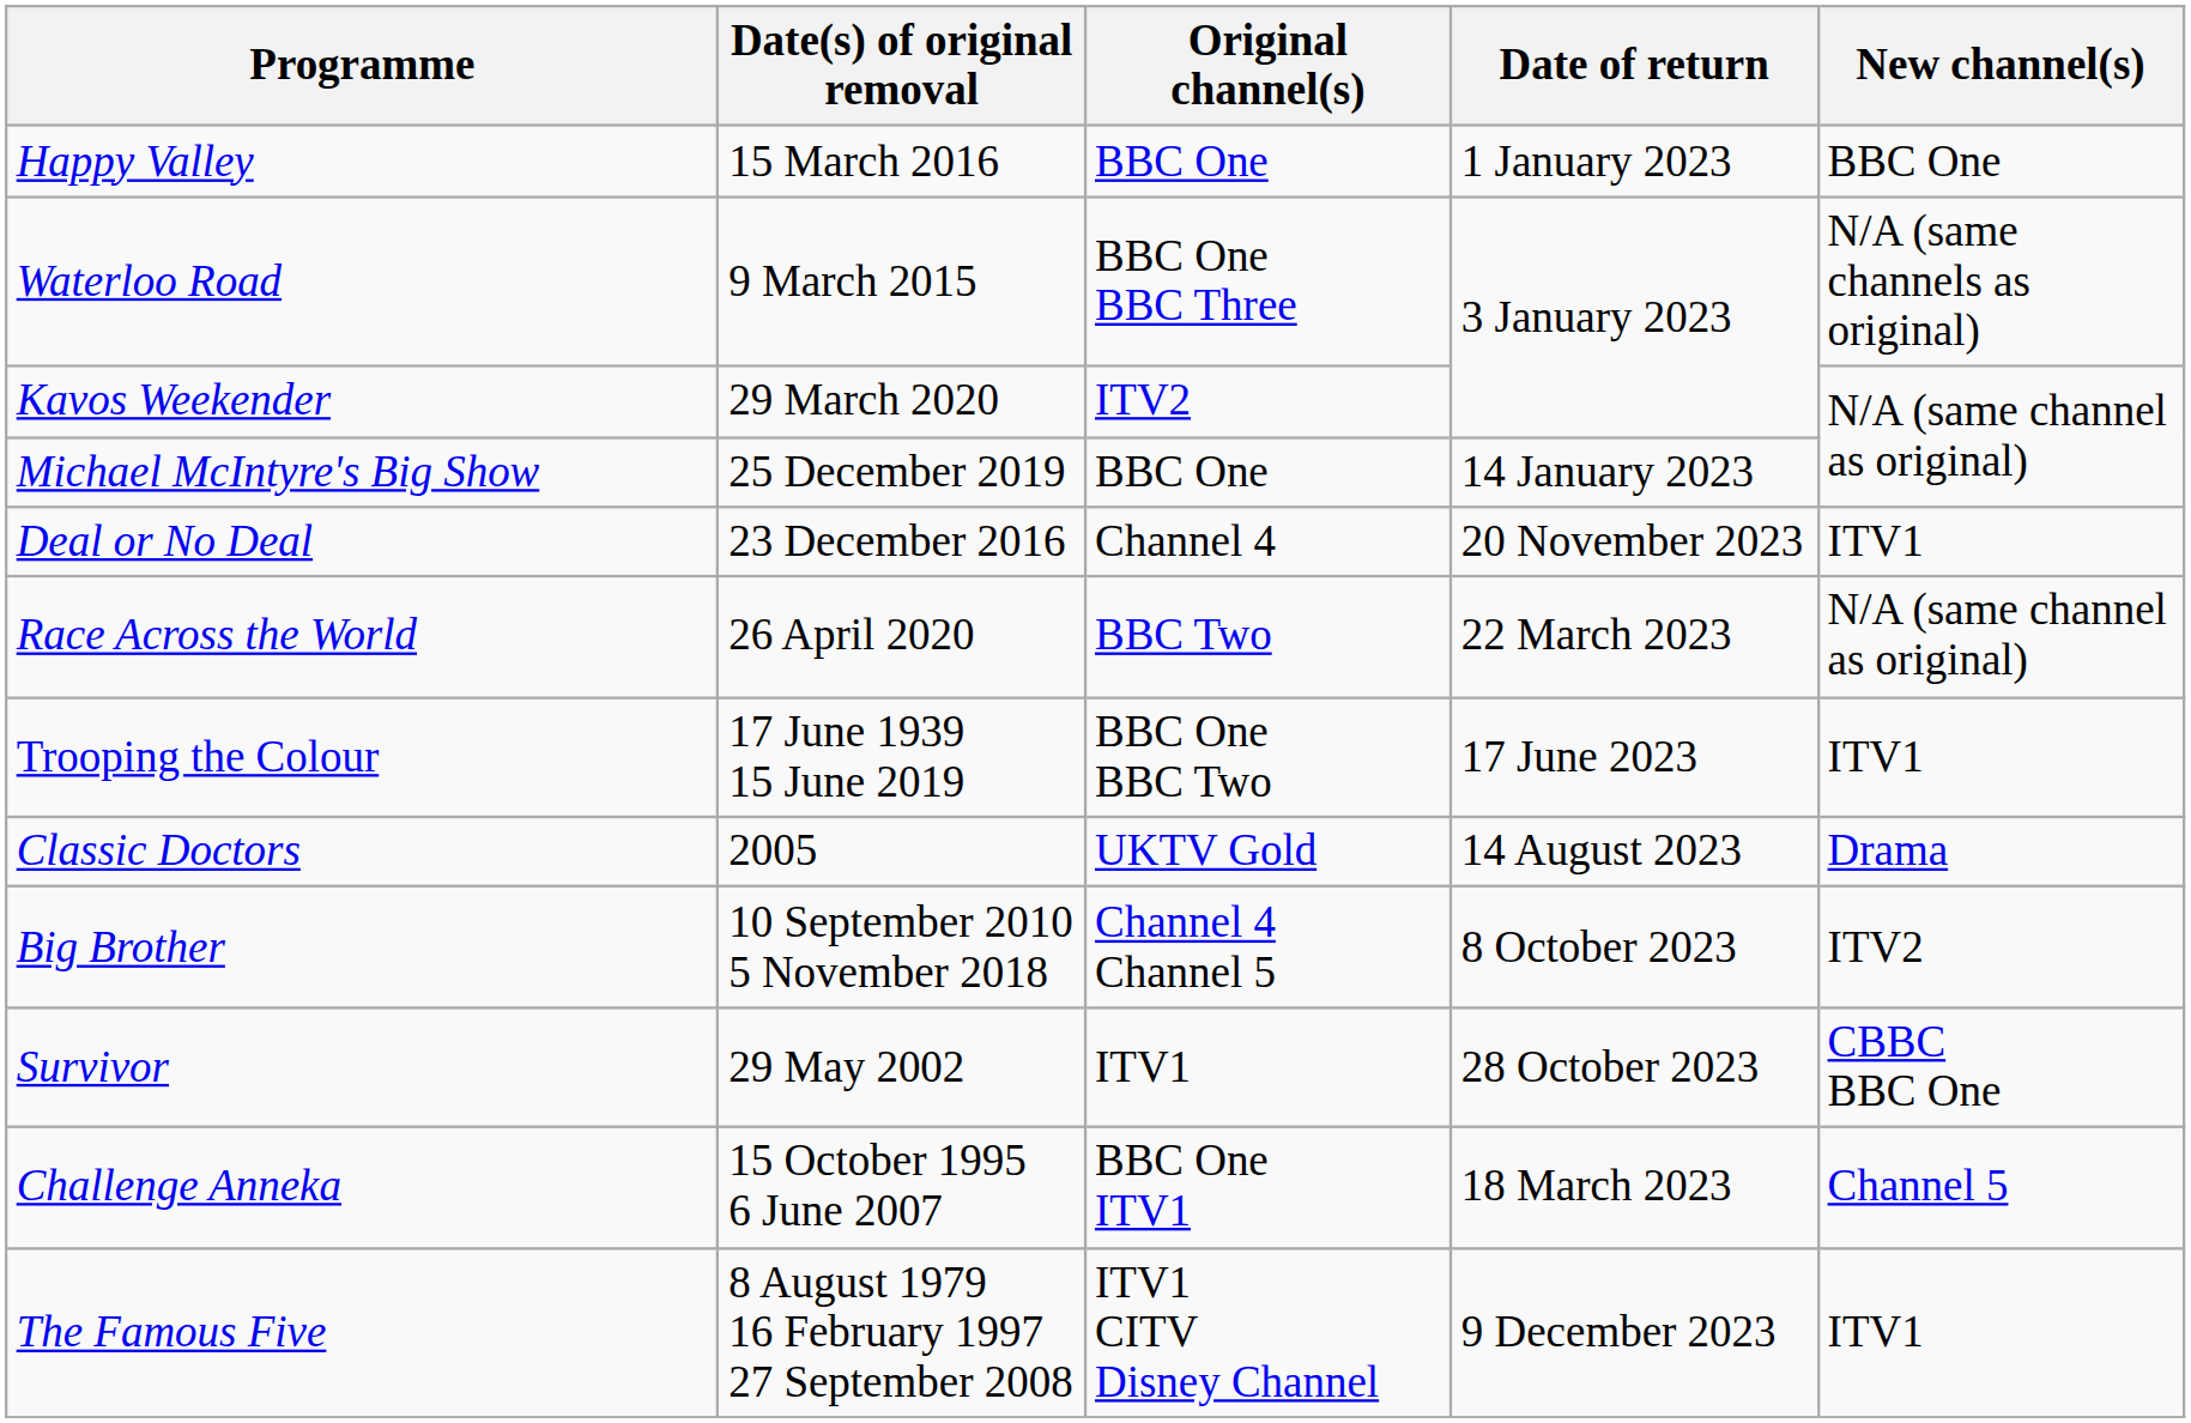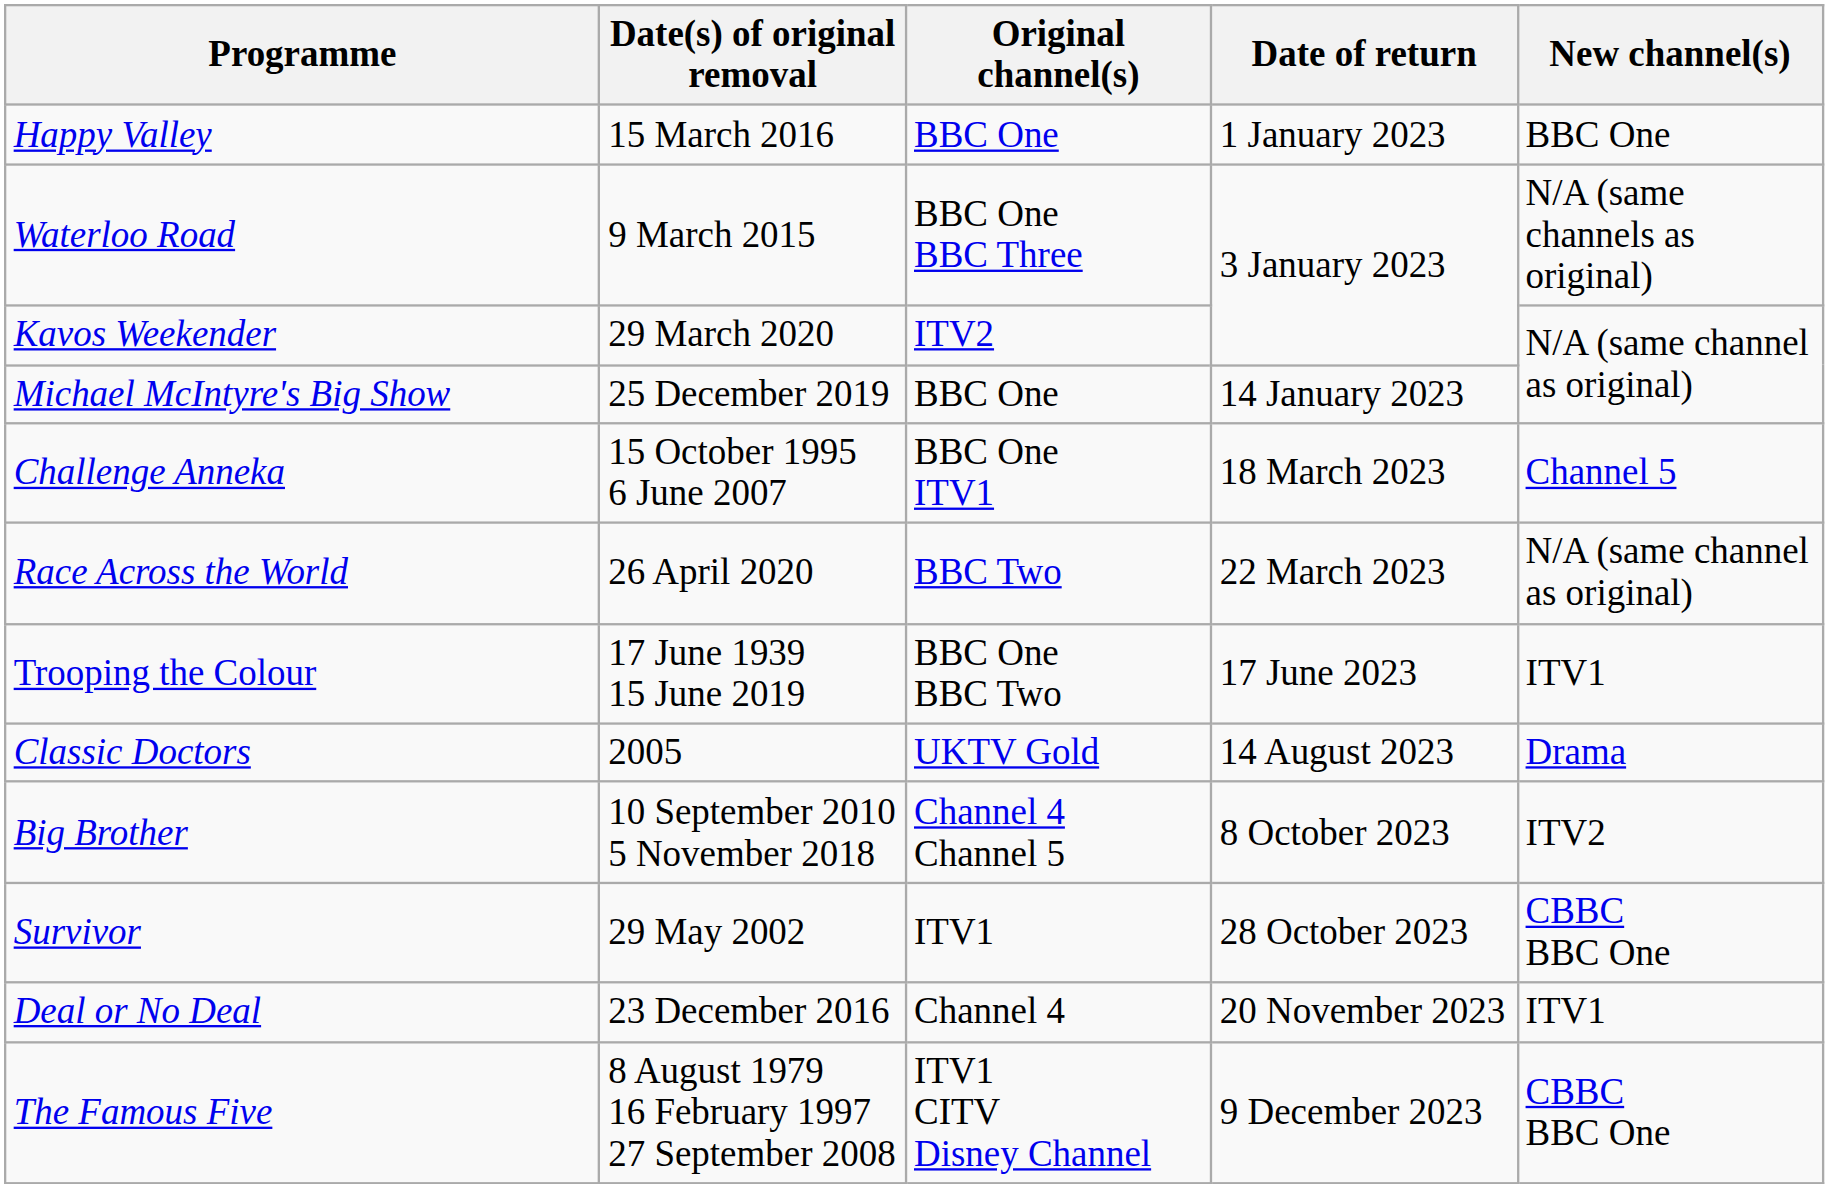 <table class="wikitable">
 <tr>
 <th width=250>Programme</th>
 <th width=125>Date(s) of original removal</th>
 <th width=125>Original channel(s)</th>
 <th width=125>Date of return</th>
 <th width=125>New channel(s)</th>
 </tr>
 <tr>
 <td><em><a href='#'>Happy Valley</a></em></td>
 <td>15 March 2016</td>
 <td><a href='#'>BBC One</a></td>
 <td>1 January 2023</td>
 <td>BBC One</td>
 </tr>
 <tr>
 <td><em><a href='#'>Waterloo Road</a></em></td>
 <td>9 March 2015</td>
 <td>BBC One<br><a href='#'>BBC Three</a></td>
 <td rowspan="2">3 January 2023</td>
 <td>N/A (same channels as original)</td>
 </tr>
 <tr>
 <td><em><a href='#'>Kavos Weekender</a></em></td>
 <td>29 March 2020</td>
 <td><a href='#'>ITV2</a></td>
 <td style="width:125px;" rowspan="2">N/A (same channel as original)</td>
 </tr>
 <tr>
 <td><em><a href='#'>Michael McIntyre's Big Show</a></em></td>
 <td>25 December 2019</td>
 <td>BBC One</td>
 <td>14 January 2023</td>
 </tr>
 <tr>
-<td><em><a href='#'>Deal or No Deal</a></em></td>
-<td>23 December 2016</td>
-<td>Channel 4</td>
-<td>20 November 2023</td>
-<td>ITV1</td>
+<td><em><a href='#'>Challenge Anneka</a></em></td>
+<td>15 October 1995<br>6 June 2007</td>
+<td>BBC One<br><a href='#'>ITV1</a></td>
+<td>18 March 2023</td>
+<td><a href='#'>Channel 5</a></td>
 </tr>
 <tr>
 <td><em><a href='#'>Race Across the World</a></em></td>
 <td>26 April 2020</td>
 <td><a href='#'>BBC Two</a></td>
 <td>22 March 2023</td>
 <td style="width:125px;">N/A (same channel as original)</td>
 </tr>
 <tr>
 <td><a href='#'>Trooping the Colour</a></td>
 <td>17 June 1939<br>15 June 2019</td>
 <td>BBC One<br>BBC Two</td>
 <td>17 June 2023</td>
 <td>ITV1</td>
 </tr>
 <tr>
 <td><em><a href='#'>Classic Doctors</a></em></td>
 <td>2005</td>
 <td><a href='#'>UKTV Gold</a></td>
 <td>14 August 2023</td>
 <td><a href='#'>Drama</a></td>
 </tr>
 <tr>
 <td><em><a href='#'>Big Brother</a></em></td>
 <td>10 September 2010<br>5 November 2018</td>
 <td><a href='#'>Channel 4</a><br>Channel 5</td>
 <td>8 October 2023</td>
 <td>ITV2</td>
 </tr>
 <tr>
 <td><em><a href='#'>Survivor</a></em></td>
 <td>29 May 2002</td>
 <td>ITV1</td>
 <td>28 October 2023</td>
 <td><a href='#'>CBBC</a><br>BBC One</td>
 </tr>
 <tr>
-<td><em><a href='#'>Challenge Anneka</a></em></td>
-<td>15 October 1995<br>6 June 2007</td>
-<td>BBC One<br><a href='#'>ITV1</a></td>
-<td>18 March 2023</td>
-<td><a href='#'>Channel 5</a></td>
+<td><em><a href='#'>Deal or No Deal</a></em></td>
+<td>23 December 2016</td>
+<td>Channel 4</td>
+<td>20 November 2023</td>
+<td>ITV1</td>
 </tr>
 <tr>
 <td><em><a href='#'>The Famous Five</a></em></td>
 <td>8 August 1979<br>16 February 1997<br>27 September 2008</td>
 <td>ITV1<br>CITV<br><a href='#'>Disney Channel</a></td>
 <td>9 December 2023</td>
-<td>ITV1</td>
+<td><a href='#'>CBBC</a><br>BBC One</td>
 </tr>
 </table>
